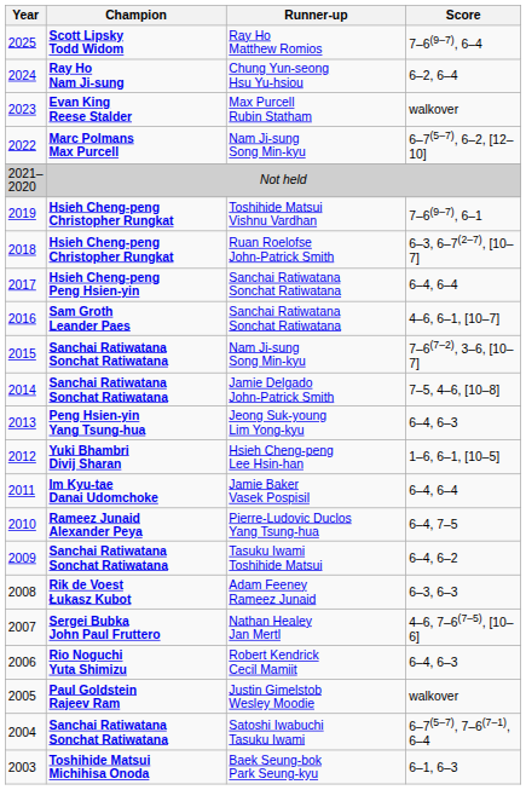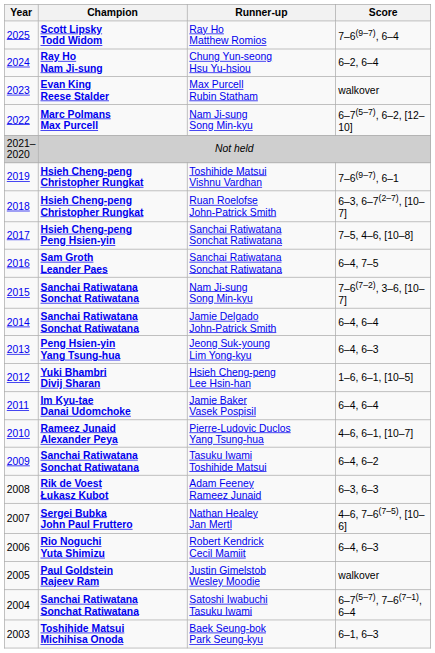 <table class="wikitable" style="font-size:90%">
 <tr>
 <th>Year</th>
 <th width="200">Champion</th>
 <th width="200">Runner-up</th>
 <th width="125">Score</th>
 </tr>
 <tr>
 <td><a href='#'>2025</a></td>
 <td> <strong><a href='#'>Scott Lipsky</a></strong><br> <strong><a href='#'>Todd Widom</a></strong></td>
 <td> <a href='#'>Ray Ho</a> <br>  <a href='#'>Matthew Romios</a></td>
 <td>7–6<sup>(9–7)</sup>, 6–4</td>
 </tr>
 <tr>
 <td><a href='#'>2024</a></td>
 <td> <strong><a href='#'>Ray Ho</a></strong> <br>  <strong><a href='#'>Nam Ji-sung</a></strong></td>
 <td> <a href='#'>Chung Yun-seong</a> <br>  <a href='#'>Hsu Yu-hsiou</a></td>
 <td>6–2, 6–4</td>
 </tr>
 <tr>
 <td><a href='#'>2023</a></td>
 <td> <strong><a href='#'>Evan King</a></strong> <br>  <strong><a href='#'>Reese Stalder</a></strong></td>
 <td> <a href='#'>Max Purcell</a> <br>  <a href='#'>Rubin Statham</a></td>
 <td>walkover</td>
 </tr>
 <tr>
 <td><a href='#'>2022</a></td>
 <td> <strong><a href='#'>Marc Polmans</a></strong> <br>  <strong><a href='#'>Max Purcell</a></strong></td>
 <td> <a href='#'>Nam Ji-sung</a> <br>  <a href='#'>Song Min-kyu</a></td>
 <td>6–7<sup>(5–7)</sup>, 6–2, [12–10]</td>
 </tr>
 <tr>
 <td style="background:#cfcfcf">2021–<br>2020</td>
 <td colspan=3 align=center style="background:#cfcfcf"><em>Not held</em></td>
 </tr>
 <tr>
 <td><a href='#'>2019</a></td>
 <td> <strong><a href='#'>Hsieh Cheng-peng</a></strong> <br>  <strong><a href='#'>Christopher Rungkat</a></strong></td>
 <td> <a href='#'>Toshihide Matsui</a> <br>  <a href='#'>Vishnu Vardhan</a></td>
 <td>7–6<sup>(9–7)</sup>, 6–1</td>
 </tr>
 <tr>
 <td><a href='#'>2018</a></td>
 <td> <strong><a href='#'>Hsieh Cheng-peng</a></strong> <br>  <strong><a href='#'>Christopher Rungkat</a></strong></td>
 <td> <a href='#'>Ruan Roelofse</a> <br>  <a href='#'>John-Patrick Smith</a></td>
 <td>6–3, 6–7<sup>(2–7)</sup>, [10–7]</td>
 </tr>
 <tr>
 <td><a href='#'>2017</a></td>
 <td> <strong><a href='#'>Hsieh Cheng-peng</a></strong> <br>  <strong><a href='#'>Peng Hsien-yin</a></strong></td>
 <td> <a href='#'>Sanchai Ratiwatana</a> <br>  <a href='#'>Sonchat Ratiwatana</a></td>
-<td>6–4, 6–4</td>
+<td>7–5, 4–6, [10–8]</td>
 </tr>
 <tr>
 <td><a href='#'>2016</a></td>
 <td> <strong><a href='#'>Sam Groth</a></strong> <br>  <strong><a href='#'>Leander Paes</a></strong></td>
 <td> <a href='#'>Sanchai Ratiwatana</a> <br>  <a href='#'>Sonchat Ratiwatana</a></td>
-<td>4–6, 6–1, [10–7]</td>
+<td>6–4, 7–5</td>
 </tr>
 <tr>
 <td><a href='#'>2015</a></td>
 <td> <strong><a href='#'>Sanchai Ratiwatana</a></strong><br> <strong><a href='#'>Sonchat Ratiwatana</a></strong></td>
 <td> <a href='#'>Nam Ji-sung</a> <br>  <a href='#'>Song Min-kyu</a></td>
 <td>7–6<sup>(7–2)</sup>, 3–6, [10–7]</td>
 </tr>
 <tr>
 <td><a href='#'>2014</a></td>
 <td> <strong><a href='#'>Sanchai Ratiwatana</a></strong><br> <strong><a href='#'>Sonchat Ratiwatana</a></strong></td>
 <td> <a href='#'>Jamie Delgado</a><br> <a href='#'>John-Patrick Smith</a></td>
-<td>7–5, 4–6, [10–8]</td>
+<td>6–4, 6–4</td>
 </tr>
 <tr>
 <td><a href='#'>2013</a></td>
 <td> <strong><a href='#'>Peng Hsien-yin</a></strong><br> <strong><a href='#'>Yang Tsung-hua</a></strong></td>
 <td> <a href='#'>Jeong Suk-young</a><br> <a href='#'>Lim Yong-kyu</a></td>
 <td>6–4, 6–3</td>
 </tr>
 <tr>
 <td><a href='#'>2012</a></td>
 <td> <strong><a href='#'>Yuki Bhambri</a></strong><br> <strong><a href='#'>Divij Sharan</a></strong></td>
 <td> <a href='#'>Hsieh Cheng-peng</a><br> <a href='#'>Lee Hsin-han</a></td>
 <td>1–6, 6–1, [10–5]</td>
 </tr>
 <tr>
 <td><a href='#'>2011</a></td>
 <td> <strong><a href='#'>Im Kyu-tae</a></strong><br> <strong><a href='#'>Danai Udomchoke</a></strong></td>
 <td> <a href='#'>Jamie Baker</a><br> <a href='#'>Vasek Pospisil</a></td>
 <td>6–4, 6–4</td>
 </tr>
 <tr>
 <td><a href='#'>2010</a></td>
 <td> <strong><a href='#'>Rameez Junaid</a></strong><br> <strong><a href='#'>Alexander Peya</a></strong></td>
 <td> <a href='#'>Pierre-Ludovic Duclos</a><br> <a href='#'>Yang Tsung-hua</a></td>
-<td>6–4, 7–5</td>
+<td>4–6, 6–1, [10–7]</td>
 </tr>
 <tr>
 <td><a href='#'>2009</a></td>
 <td> <strong><a href='#'>Sanchai Ratiwatana</a></strong><br> <strong><a href='#'>Sonchat Ratiwatana</a></strong></td>
 <td> <a href='#'>Tasuku Iwami</a><br> <a href='#'>Toshihide Matsui</a></td>
 <td>6–4, 6–2</td>
 </tr>
 <tr>
 <td>2008</td>
 <td> <strong><a href='#'>Rik de Voest</a></strong><br> <strong><a href='#'>Łukasz Kubot</a></strong></td>
 <td> <a href='#'>Adam Feeney</a><br> <a href='#'>Rameez Junaid</a></td>
 <td>6–3, 6–3</td>
 </tr>
 <tr>
 <td>2007</td>
 <td> <strong><a href='#'>Sergei Bubka</a></strong><br> <strong><a href='#'>John Paul Fruttero</a></strong></td>
 <td> <a href='#'>Nathan Healey</a><br> <a href='#'>Jan Mertl</a></td>
 <td>4–6, 7–6<sup>(7–5)</sup>, [10–6]</td>
 </tr>
 <tr>
 <td>2006</td>
 <td> <strong><a href='#'>Rio Noguchi</a></strong> <br>  <strong><a href='#'>Yuta Shimizu</a></strong></td>
 <td> <a href='#'>Robert Kendrick</a><br> <a href='#'>Cecil Mamiit</a></td>
 <td>6–4, 6–3</td>
 </tr>
 <tr>
 <td>2005</td>
 <td> <strong><a href='#'>Paul Goldstein</a></strong><br> <strong><a href='#'>Rajeev Ram</a></strong></td>
 <td> <a href='#'>Justin Gimelstob</a><br> <a href='#'>Wesley Moodie</a></td>
 <td>walkover</td>
 </tr>
 <tr>
 <td>2004</td>
 <td> <strong><a href='#'>Sanchai Ratiwatana</a></strong><br> <strong><a href='#'>Sonchat Ratiwatana</a></strong></td>
 <td> <a href='#'>Satoshi Iwabuchi</a><br> <a href='#'>Tasuku Iwami</a></td>
 <td>6–7<sup>(5–7)</sup>, 7–6<sup>(7–1)</sup>, 6–4</td>
 </tr>
 <tr>
 <td>2003</td>
 <td> <strong><a href='#'>Toshihide Matsui</a></strong><br> <strong><a href='#'>Michihisa Onoda</a></strong></td>
 <td> <a href='#'>Baek Seung-bok</a><br> <a href='#'>Park Seung-kyu</a></td>
 <td>6–1, 6–3</td>
 </tr>
 </table>
